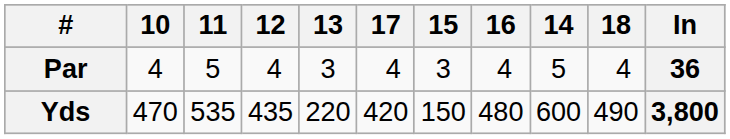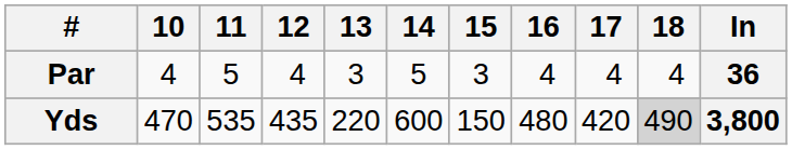 <table class="wikitable" style="text-align: center;">
 <tr>
 <th>#</th>
 <th>10</th>
 <th>11</th>
 <th>12</th>
 <th>13</th>
-<th>17</th>
+<th>14</th>
 <th>15</th>
 <th>16</th>
-<th>14</th>
+<th>17</th>
 <th>18</th>
 <th>In</th>
 </tr>
 <tr>
 <th>Par</th>
 <td>4</td>
 <td>5</td>
 <td> 4</td>
 <td>3</td>
-<td>  4</td>
+<td>5</td>
 <td>3</td>
 <td> 4</td>
-<td>5</td>
+<td>  4</td>
 <td>  4</td>
 <th>36</th>
 </tr>
 <tr>
 <th>    Yds    </th>
 <td>470</td>
 <td>535</td>
 <td>435</td>
 <td>220</td>
-<td>420</td>
+<td>600</td>
 <td>150</td>
 <td>480</td>
-<td>600</td>
-<td>490</td>
+<td>420</td>
+<td style="background: lightgrey;">490</td>
 <th>3,800</th>
 </tr>
 </table>
